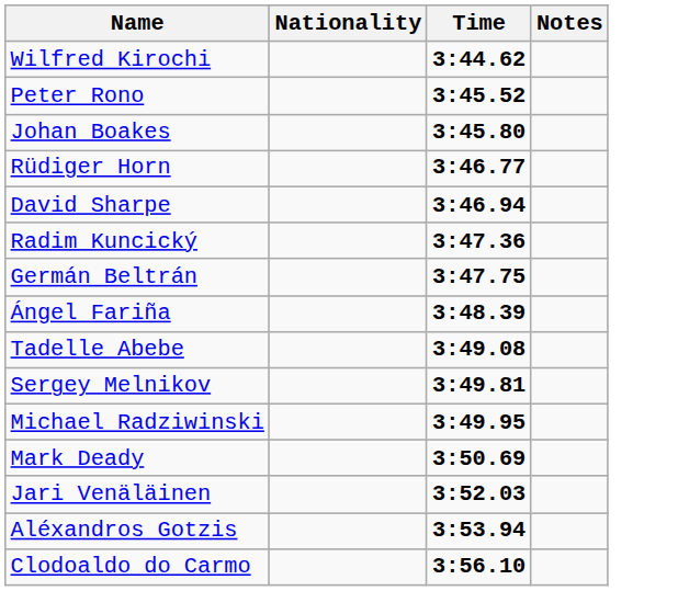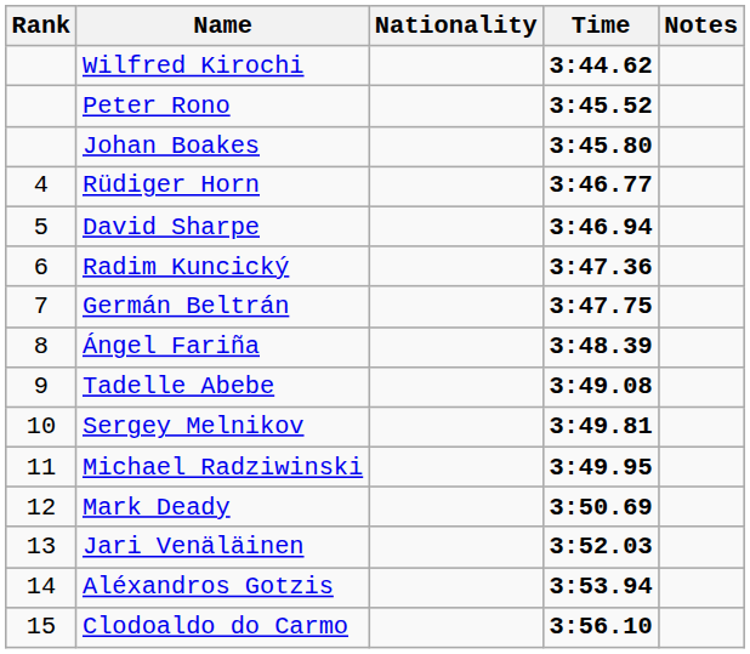 <table class="wikitable sortable" style="text-align:center">
 <tr>
+<th>Rank</th>
 <th>Name</th>
 <th>Nationality</th>
 <th>Time</th>
 <th>Notes</th>
 </tr>
 <tr>
+<td></td>
 <td align=left><a href='#'>Wilfred Kirochi</a></td>
 <td align=left></td>
 <td><strong>3:44.62</strong></td>
 <td></td>
 </tr>
 <tr>
+<td></td>
 <td align=left><a href='#'>Peter Rono</a></td>
 <td align=left></td>
 <td><strong>3:45.52</strong></td>
 <td></td>
 </tr>
 <tr>
+<td></td>
 <td align=left><a href='#'>Johan Boakes</a></td>
 <td align=left></td>
 <td><strong>3:45.80</strong></td>
 <td></td>
 </tr>
 <tr>
+<td>4</td>
 <td align=left><a href='#'>Rüdiger Horn</a></td>
 <td align=left></td>
 <td><strong>3:46.77</strong></td>
 <td></td>
 </tr>
 <tr>
+<td>5</td>
 <td align=left><a href='#'>David Sharpe</a></td>
 <td align=left></td>
 <td><strong>3:46.94</strong></td>
 <td></td>
 </tr>
 <tr>
+<td>6</td>
 <td align=left><a href='#'>Radim Kuncický</a></td>
 <td align=left></td>
 <td><strong>3:47.36</strong></td>
 <td></td>
 </tr>
 <tr>
+<td>7</td>
 <td align=left><a href='#'>Germán Beltrán</a></td>
 <td align=left></td>
 <td><strong>3:47.75</strong></td>
 <td></td>
 </tr>
 <tr>
+<td>8</td>
 <td align=left><a href='#'>Ángel Fariña</a></td>
 <td align=left></td>
 <td><strong>3:48.39</strong></td>
 <td></td>
 </tr>
 <tr>
+<td>9</td>
 <td align=left><a href='#'>Tadelle Abebe</a></td>
 <td align=left></td>
 <td><strong>3:49.08</strong></td>
 <td></td>
 </tr>
 <tr>
+<td>10</td>
 <td align=left><a href='#'>Sergey Melnikov</a></td>
 <td align=left></td>
 <td><strong>3:49.81</strong></td>
 <td></td>
 </tr>
 <tr>
+<td>11</td>
 <td align=left><a href='#'>Michael Radziwinski</a></td>
 <td align=left></td>
 <td><strong>3:49.95</strong></td>
 <td></td>
 </tr>
 <tr>
+<td>12</td>
 <td align=left><a href='#'>Mark Deady</a></td>
 <td align=left></td>
 <td><strong>3:50.69</strong></td>
 <td></td>
 </tr>
 <tr>
+<td>13</td>
 <td align=left><a href='#'>Jari Venäläinen</a></td>
 <td align=left></td>
 <td><strong>3:52.03</strong></td>
 <td></td>
 </tr>
 <tr>
+<td>14</td>
 <td align=left><a href='#'>Aléxandros Gotzis</a></td>
 <td align=left></td>
 <td><strong>3:53.94</strong></td>
 <td></td>
 </tr>
 <tr>
+<td>15</td>
 <td align=left><a href='#'>Clodoaldo do Carmo</a></td>
 <td align=left></td>
 <td><strong>3:56.10</strong></td>
 <td></td>
 </tr>
 </table>
